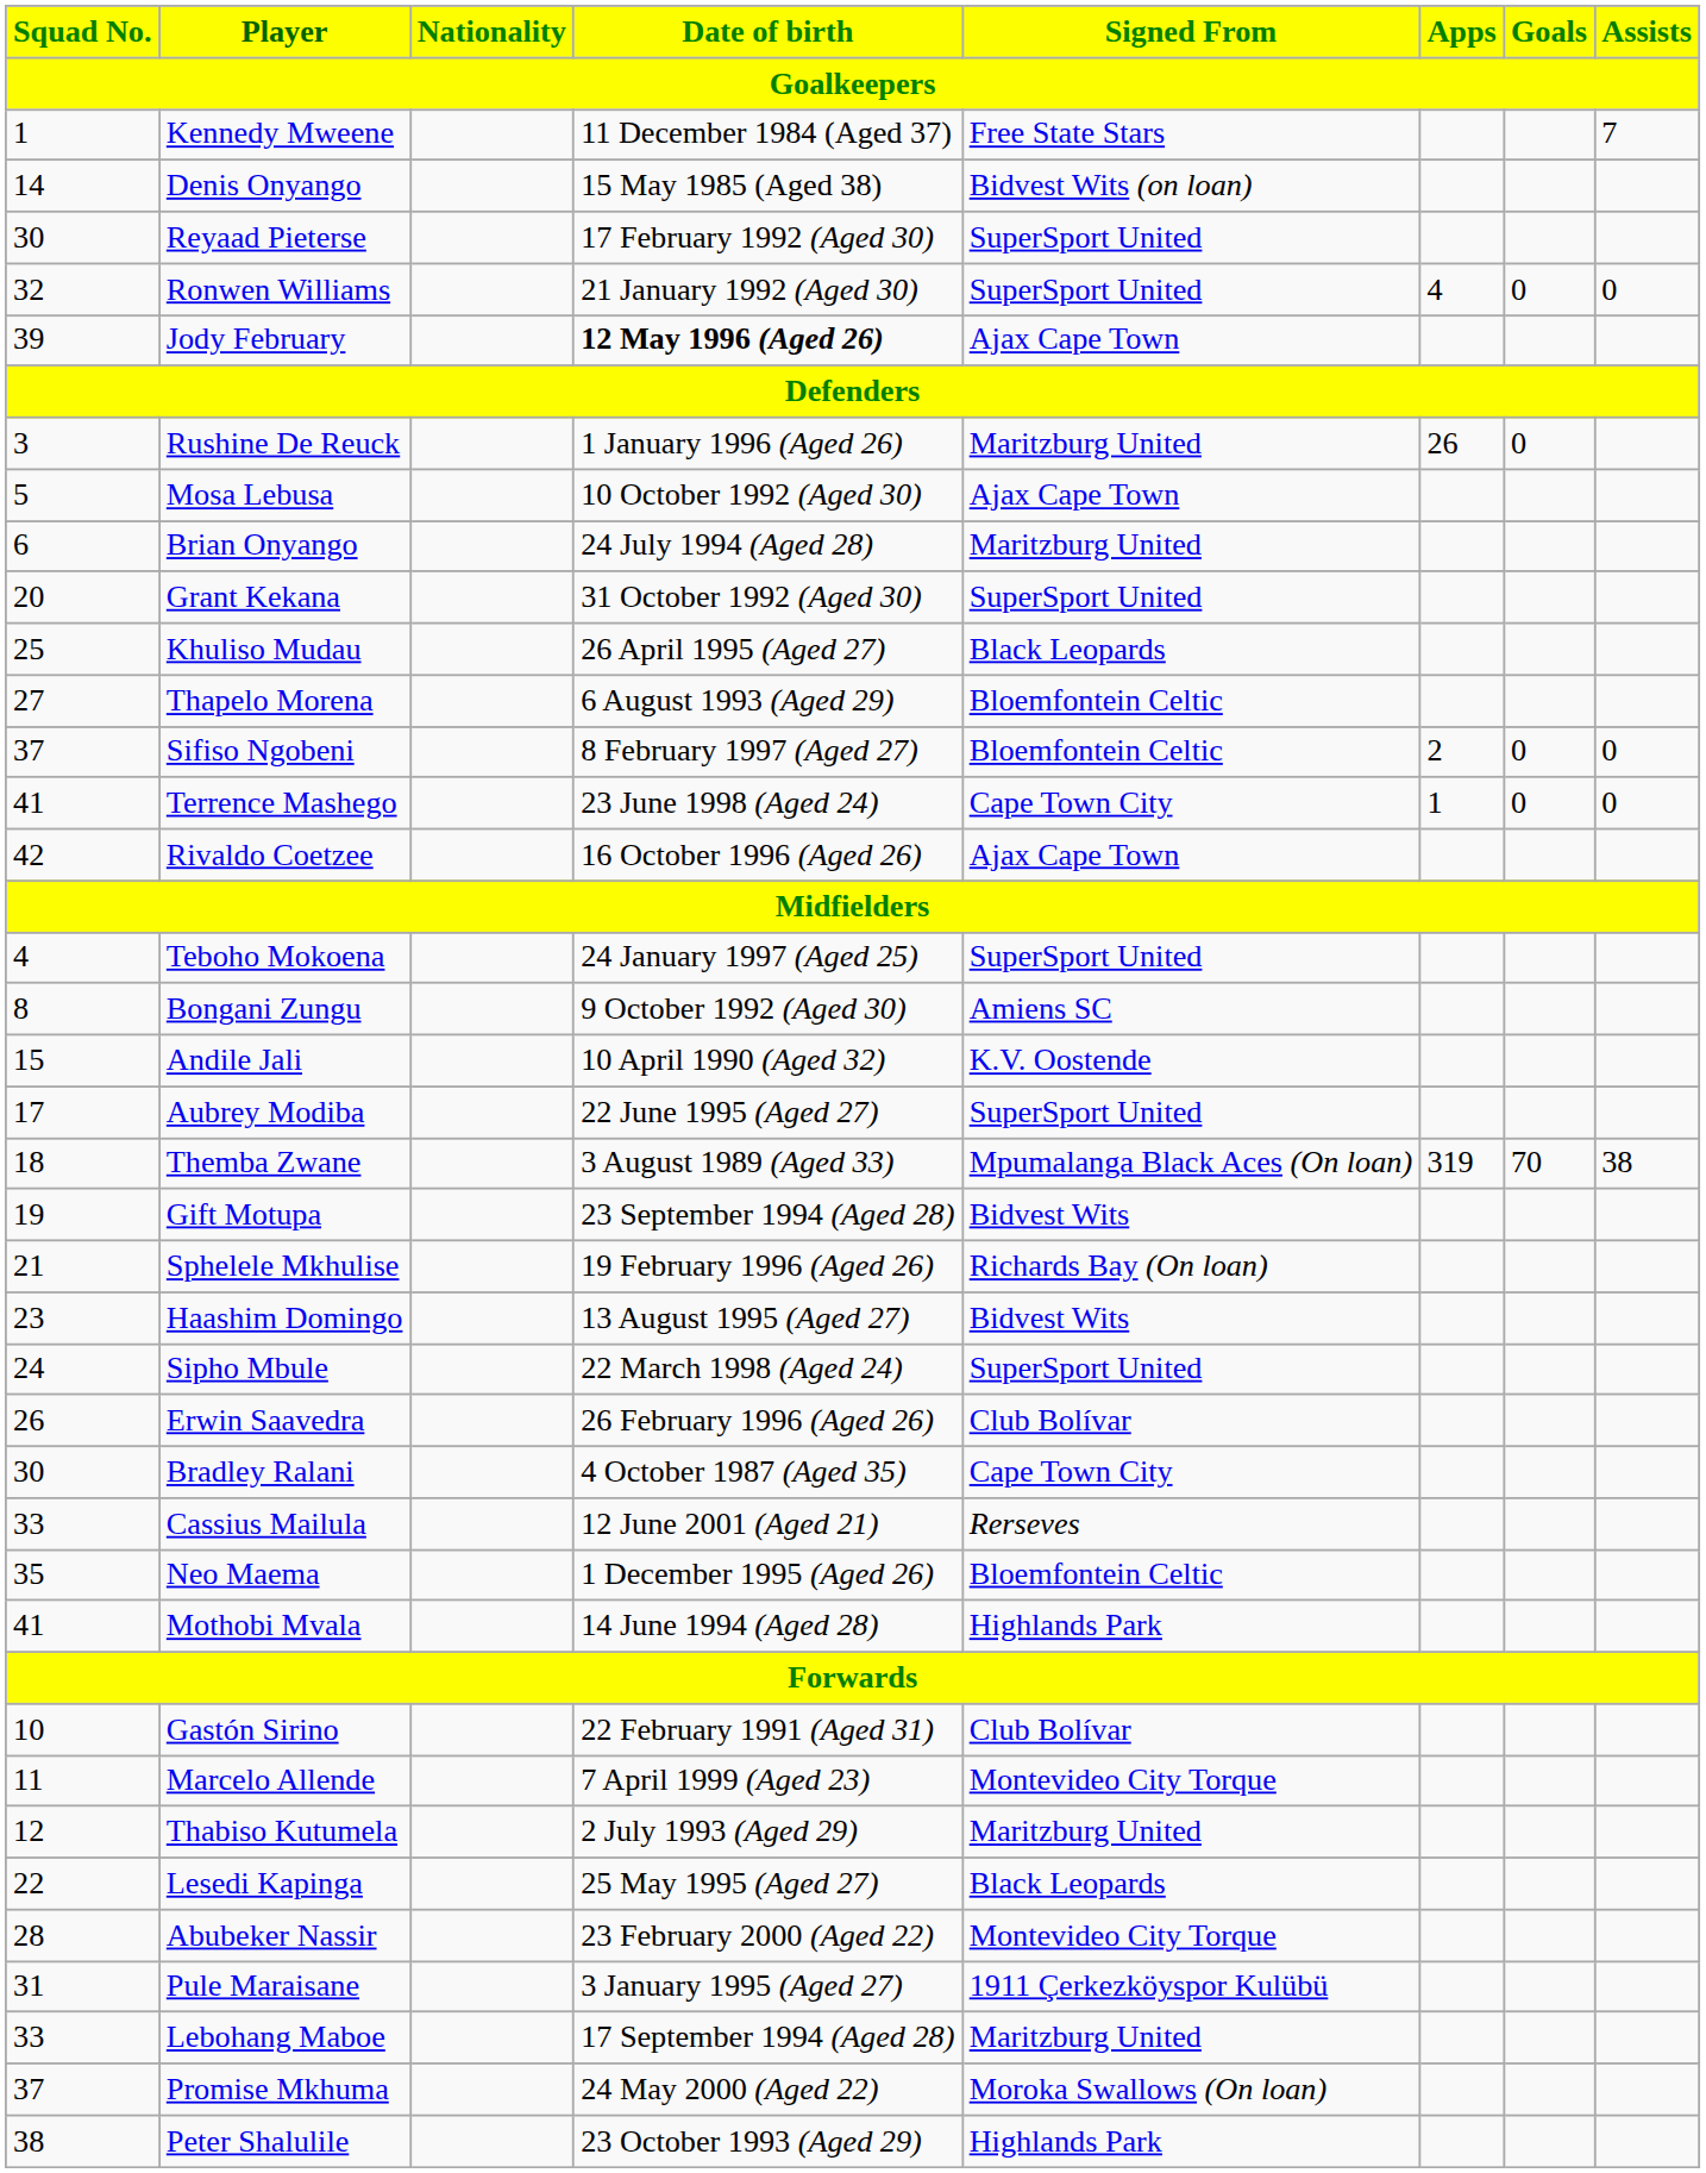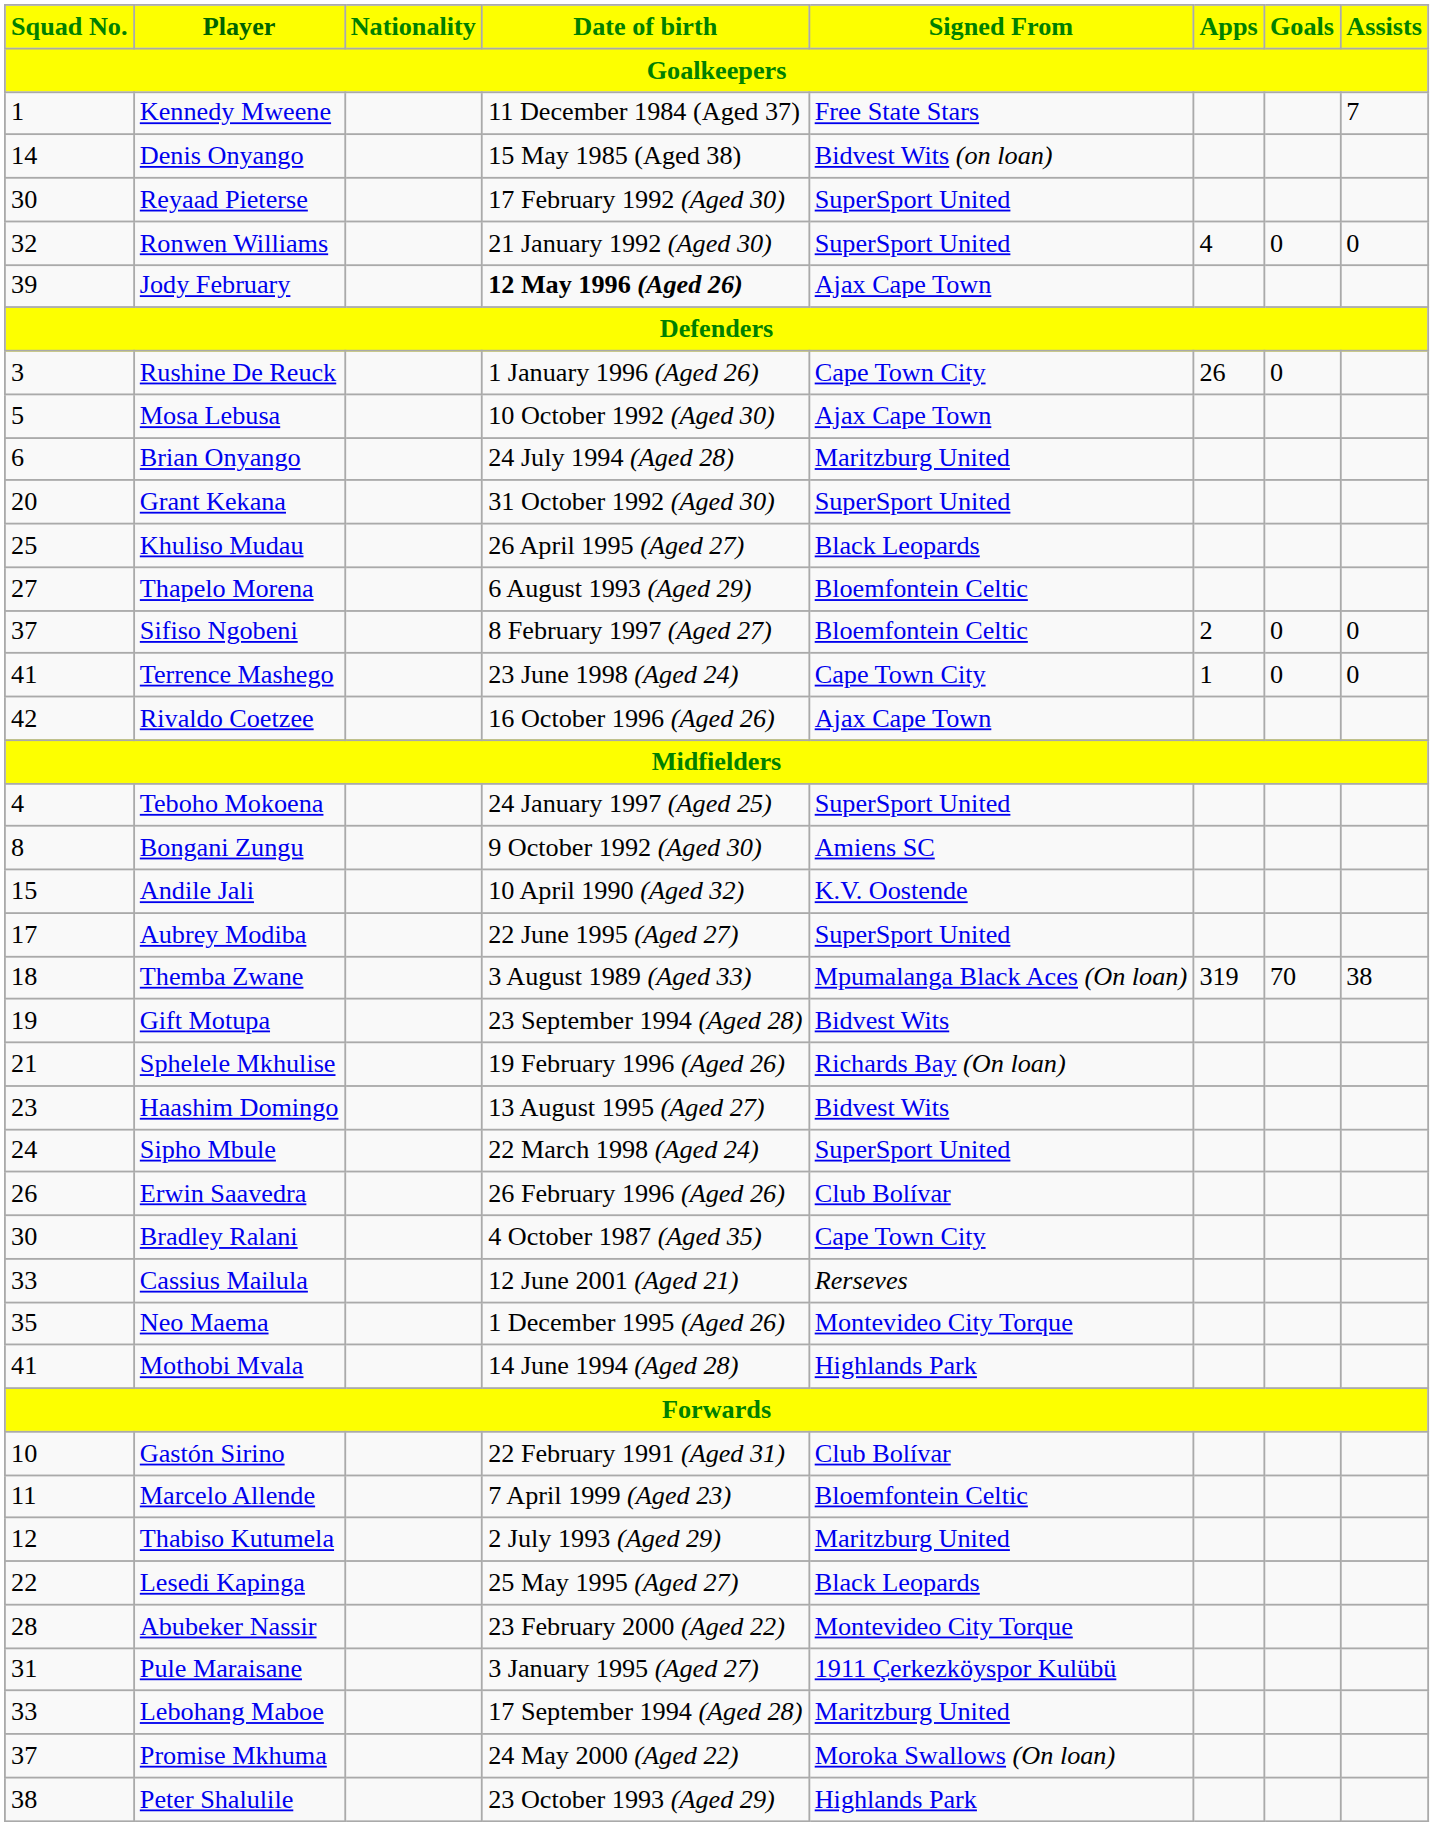 <table class="wikitable" style="text-align:left; font-size:90%">
 <tr>
 <th style="background:#FDFF00; color:green; text-align:center;">Squad No.</th>
 <th style="background:#FDFF00; color:darkgreen; text-align:center;">Player</th>
 <th style="background:#FDFF00; color:green; text-align :centre;">Nationality</th>
 <th style="background:#FDFF00; color:green; text-align:center;">Date of birth</th>
 <th style="background:#FDFF00; color:green; text-align:centre;">Signed From</th>
 <th style="background:#FDFF00; color:green; text-align:centre;">Apps</th>
 <th style="background:#FDFF00; color:green; text-align:center;">Goals</th>
 <th style="background:#FDFF00; color:green; text-align:center;">Assists</th>
 </tr>
 <tr>
 <th colspan="9" style="background:#FDFF00; color:green; text-align:center;">Goalkeepers</th>
 </tr>
 <tr>
 <td>1</td>
 <td><a href='#'>Kennedy Mweene</a></td>
 <td></td>
 <td>11 December 1984 (Aged 37)</td>
 <td> <a href='#'>Free State Stars</a></td>
 <td></td>
 <td></td>
 <td>7</td>
 </tr>
 <tr>
 <td>14</td>
 <td><a href='#'>Denis Onyango</a></td>
 <td></td>
 <td>15 May 1985 (Aged 38)</td>
 <td> <a href='#'>Bidvest Wits</a> <em>(on loan)</em></td>
 <td></td>
 <td></td>
 <td></td>
 </tr>
 <tr>
 <td>30</td>
 <td><a href='#'>Reyaad Pieterse</a></td>
 <td></td>
 <td>17 February 1992 <em>(Aged 30)</em></td>
 <td> <a href='#'>SuperSport United</a></td>
 <td></td>
 <td></td>
 <td></td>
 </tr>
 <tr>
 <td>32</td>
 <td><a href='#'>Ronwen Williams</a></td>
 <td></td>
 <td>21 January 1992 <em>(Aged 30)</em></td>
 <td> <a href='#'>SuperSport United</a></td>
 <td>4</td>
 <td>0</td>
 <td>0</td>
 </tr>
 <tr>
 <td>39</td>
 <td><a href='#'>Jody February</a></td>
 <td></td>
 <td><strong>12 May 1996 <em>(Aged 26)</em></strong></td>
 <td> <a href='#'>Ajax Cape Town</a></td>
 <td></td>
 <td></td>
 <td></td>
 </tr>
 <tr>
 <th colspan="9" style="background:#FDFF00 ;color:green; text-align:center;">Defenders</th>
 </tr>
 <tr>
 <td>3</td>
 <td><a href='#'>Rushine De Reuck</a></td>
 <td></td>
 <td>1 January 1996 <em>(Aged 26)</em></td>
-<td> <a href='#'>Maritzburg United</a></td>
+<td> <a href='#'>Cape Town City</a></td>
 <td>26</td>
 <td>0</td>
 <td></td>
 </tr>
 <tr>
 <td>5</td>
 <td><a href='#'>Mosa Lebusa</a></td>
 <td></td>
 <td>10 October 1992 <em>(Aged 30)</em></td>
 <td> <a href='#'>Ajax Cape Town</a></td>
 <td></td>
 <td></td>
 <td></td>
 </tr>
 <tr>
 <td>6</td>
 <td><a href='#'>Brian Onyango</a></td>
 <td></td>
 <td>24 July 1994 <em>(Aged 28)</em></td>
 <td> <a href='#'>Maritzburg United</a></td>
 <td></td>
 <td></td>
 <td></td>
 </tr>
 <tr>
 <td>20</td>
 <td><a href='#'>Grant Kekana</a></td>
 <td></td>
 <td>31 October 1992 <em>(Aged 30)</em></td>
 <td> <a href='#'>SuperSport United</a></td>
 <td></td>
 <td></td>
 <td></td>
 </tr>
 <tr>
 <td>25</td>
 <td><a href='#'>Khuliso Mudau</a></td>
 <td></td>
 <td>26 April 1995 <em>(Aged 27)</em></td>
 <td> <a href='#'>Black Leopards</a></td>
 <td></td>
 <td></td>
 <td></td>
 </tr>
 <tr>
 <td>27</td>
 <td><a href='#'>Thapelo Morena</a></td>
 <td></td>
 <td>6 August 1993 <em>(Aged 29)</em></td>
 <td> <a href='#'>Bloemfontein Celtic</a></td>
 <td></td>
 <td></td>
 <td></td>
 </tr>
 <tr>
 <td>37</td>
 <td><a href='#'>Sifiso Ngobeni</a></td>
 <td></td>
 <td>8 February 1997 <em>(Aged 27)</em></td>
 <td> <a href='#'>Bloemfontein Celtic</a></td>
 <td>2</td>
 <td>0</td>
 <td>0</td>
 </tr>
 <tr>
 <td>41</td>
 <td><a href='#'>Terrence Mashego</a></td>
 <td></td>
 <td>23 June 1998 <em>(Aged 24)</em></td>
 <td> <a href='#'>Cape Town City</a></td>
 <td>1</td>
 <td>0</td>
 <td>0</td>
 </tr>
 <tr>
 <td>42</td>
 <td><a href='#'>Rivaldo Coetzee</a></td>
 <td></td>
 <td>16 October 1996 <em>(Aged 26)</em></td>
 <td> <a href='#'>Ajax Cape Town</a></td>
 <td></td>
 <td></td>
 <td></td>
 </tr>
 <tr>
 <th colspan="9" style="background:#FDFF00 ;color:green;" "text-align:center;">Midfielders</th>
 </tr>
 <tr>
 <td>4</td>
 <td><a href='#'>Teboho Mokoena</a></td>
 <td></td>
 <td>24 January 1997 <em>(Aged 25)</em></td>
 <td> <a href='#'>SuperSport United</a></td>
 <td></td>
 <td></td>
 <td></td>
 </tr>
 <tr>
 <td>8</td>
 <td><a href='#'>Bongani Zungu</a></td>
 <td></td>
 <td>9 October 1992 <em>(Aged 30)</em></td>
 <td> <a href='#'>Amiens SC</a></td>
 <td></td>
 <td></td>
 <td></td>
 </tr>
 <tr>
 <td>15</td>
 <td><a href='#'>Andile Jali</a></td>
 <td></td>
 <td>10 April 1990 <em>(Aged 32)</em></td>
 <td> <a href='#'>K.V. Oostende</a></td>
 <td></td>
 <td></td>
 <td></td>
 </tr>
 <tr>
 <td>17</td>
 <td><a href='#'>Aubrey Modiba</a></td>
 <td></td>
 <td>22 June 1995 <em>(Aged 27)</em></td>
 <td> <a href='#'>SuperSport United</a></td>
 <td></td>
 <td></td>
 <td></td>
 </tr>
 <tr>
 <td>18</td>
 <td><a href='#'>Themba Zwane</a></td>
 <td></td>
 <td>3 August 1989 <em>(Aged 33)</em></td>
 <td> <a href='#'>Mpumalanga Black Aces</a> <em>(On loan)</em></td>
 <td>319</td>
 <td>70</td>
 <td>38</td>
 </tr>
 <tr>
 <td>19</td>
 <td><a href='#'>Gift Motupa</a></td>
 <td></td>
 <td>23 September 1994 <em>(Aged 28)</em></td>
 <td> <a href='#'>Bidvest Wits</a></td>
 <td></td>
 <td></td>
 <td></td>
 </tr>
 <tr>
 <td>21</td>
 <td><a href='#'>Sphelele Mkhulise</a></td>
 <td></td>
 <td>19 February 1996 <em>(Aged 26)</em></td>
 <td> <a href='#'>Richards Bay</a> <em>(On loan)</em></td>
 <td></td>
 <td></td>
 <td></td>
 </tr>
 <tr>
 <td>23</td>
 <td><a href='#'>Haashim Domingo</a></td>
 <td></td>
 <td>13 August 1995 <em>(Aged 27)</em></td>
 <td> <a href='#'>Bidvest Wits</a></td>
 <td></td>
 <td></td>
 <td></td>
 </tr>
 <tr>
 <td>24</td>
 <td><a href='#'>Sipho Mbule</a></td>
 <td></td>
 <td>22 March 1998 <em>(Aged 24)</em></td>
 <td> <a href='#'>SuperSport United</a></td>
 <td></td>
 <td></td>
 <td></td>
 </tr>
 <tr>
 <td>26</td>
 <td><a href='#'>Erwin Saavedra</a></td>
 <td></td>
 <td>26 February 1996 <em>(Aged 26)</em></td>
 <td> <a href='#'>Club Bolívar</a></td>
 <td></td>
 <td></td>
 <td></td>
 </tr>
 <tr>
 <td>30</td>
 <td><a href='#'>Bradley Ralani</a></td>
 <td></td>
 <td>4 October 1987 <em>(Aged 35)</em></td>
 <td> <a href='#'>Cape Town City</a></td>
 <td></td>
 <td></td>
 <td></td>
 </tr>
 <tr>
 <td>33</td>
 <td><a href='#'>Cassius Mailula</a></td>
 <td></td>
 <td>12 June 2001 <em>(Aged 21)</em></td>
 <td><em>Rerseves</em></td>
 <td></td>
 <td></td>
 <td></td>
 </tr>
 <tr>
 <td>35</td>
 <td><a href='#'>Neo Maema</a></td>
 <td></td>
 <td>1 December 1995 <em>(Aged 26)</em></td>
-<td> <a href='#'>Bloemfontein Celtic</a></td>
+<td> <a href='#'>Montevideo City Torque</a></td>
 <td></td>
 <td></td>
 <td></td>
 </tr>
 <tr>
 <td>41</td>
 <td><a href='#'>Mothobi Mvala</a></td>
 <td></td>
 <td>14 June 1994 <em>(Aged 28)</em></td>
 <td> <a href='#'>Highlands Park</a></td>
 <td></td>
 <td></td>
 <td></td>
 </tr>
 <tr>
 <th colspan="9" style="background:#FDFF00 ;color:green;" "text-align:center;">Forwards</th>
 </tr>
 <tr>
 <td>10</td>
 <td><a href='#'>Gastón Sirino</a></td>
 <td></td>
 <td>22 February 1991 <em>(Aged 31)</em></td>
 <td> <a href='#'>Club Bolívar</a></td>
 <td></td>
 <td></td>
 <td></td>
 </tr>
 <tr>
 <td>11</td>
 <td><a href='#'>Marcelo Allende</a></td>
 <td></td>
 <td>7 April 1999 <em>(Aged 23)</em></td>
-<td> <a href='#'>Montevideo City Torque</a></td>
+<td> <a href='#'>Bloemfontein Celtic</a></td>
 <td></td>
 <td></td>
 <td></td>
 </tr>
 <tr>
 <td>12</td>
 <td><a href='#'>Thabiso Kutumela</a></td>
 <td></td>
 <td>2 July 1993 <em>(Aged 29)</em></td>
 <td> <a href='#'>Maritzburg United</a></td>
 <td></td>
 <td></td>
 <td></td>
 </tr>
 <tr>
 <td>22</td>
 <td><a href='#'>Lesedi Kapinga</a></td>
 <td></td>
 <td>25 May 1995 <em>(Aged 27)</em></td>
 <td> <a href='#'>Black Leopards</a></td>
 <td></td>
 <td></td>
 <td></td>
 </tr>
 <tr>
 <td>28</td>
 <td><a href='#'>Abubeker Nassir</a></td>
 <td></td>
 <td>23 February 2000 <em>(Aged 22)</em></td>
 <td> <a href='#'>Montevideo City Torque</a></td>
 <td></td>
 <td></td>
 <td></td>
 </tr>
 <tr>
 <td>31</td>
 <td><a href='#'>Pule Maraisane</a></td>
 <td></td>
 <td>3 January 1995 <em>(Aged 27)</em></td>
 <td> <a href='#'>1911 Çerkezköyspor Kulübü</a></td>
 <td></td>
 <td></td>
 <td></td>
 </tr>
 <tr>
 <td>33</td>
 <td><a href='#'>Lebohang Maboe</a></td>
 <td></td>
 <td>17 September 1994 <em>(Aged 28)</em></td>
 <td> <a href='#'>Maritzburg United</a></td>
 <td></td>
 <td></td>
 <td></td>
 </tr>
 <tr>
 <td>37</td>
 <td><a href='#'>Promise Mkhuma</a></td>
 <td></td>
 <td>24 May 2000 <em>(Aged 22)</em></td>
 <td> <a href='#'>Moroka Swallows</a> <em>(On loan)</em></td>
 <td></td>
 <td></td>
 <td></td>
 </tr>
 <tr>
 <td>38</td>
 <td><a href='#'>Peter Shalulile</a></td>
 <td></td>
 <td>23 October 1993 <em>(Aged 29)</em></td>
 <td> <a href='#'>Highlands Park</a></td>
 <td></td>
 <td></td>
 <td></td>
 </tr>
 </table>
